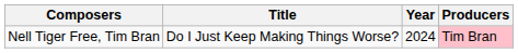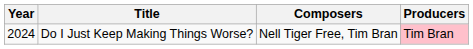 <table class="wikitable sortable">
 <tr>
+<th>Year</th>
+<th>Title</th>
 <th>Composers</th>
-<th>Title</th>
-<th>Year</th>
 <th>Producers</th>
 </tr>
 <tr>
+<td>2024</td>
+<td>Do I Just Keep Making Things Worse?</td>
 <td>Nell Tiger Free, Tim Bran</td>
-<td>Do I Just Keep Making Things Worse?</td>
-<td>2024</td>
 <td style="background: pink;">Tim Bran</td>
 </tr>
 </table>
